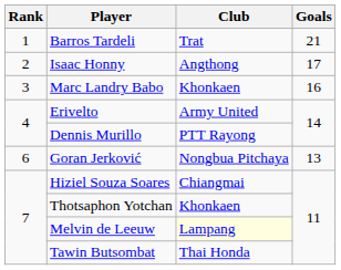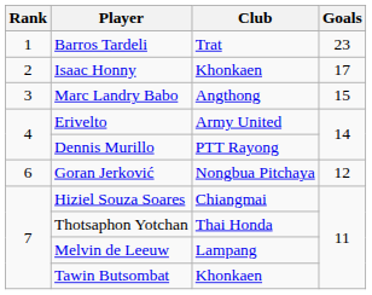 <table class="wikitable" style="text-align:center">
 <tr>
 <th>Rank</th>
 <th>Player</th>
 <th>Club</th>
 <th>Goals</th>
 </tr>
 <tr>
 <td>1</td>
 <td align="left"> <a href='#'>Barros Tardeli</a></td>
 <td align="left"><a href='#'>Trat</a></td>
-<td>21</td>
+<td>23</td>
 </tr>
 <tr>
 <td>2</td>
 <td align="left"> <a href='#'>Isaac Honny</a></td>
-<td align="left"><a href='#'>Angthong</a></td>
+<td align="left"><a href='#'>Khonkaen</a></td>
 <td>17</td>
 </tr>
 <tr>
 <td>3</td>
 <td align="left"> <a href='#'>Marc Landry Babo</a></td>
-<td align="left"><a href='#'>Khonkaen</a></td>
-<td>16</td>
+<td align="left"><a href='#'>Angthong</a></td>
+<td>15</td>
 </tr>
 <tr>
 <td rowspan="2">4</td>
 <td align="left"> <a href='#'>Erivelto</a></td>
 <td align="left"><a href='#'>Army United</a></td>
 <td rowspan="2">14</td>
 </tr>
 <tr>
 <td align="left"> <a href='#'>Dennis Murillo</a></td>
 <td align="left"><a href='#'>PTT Rayong</a></td>
 </tr>
 <tr>
 <td>6</td>
 <td align="left"> <a href='#'>Goran Jerković</a></td>
 <td align="left"><a href='#'>Nongbua Pitchaya</a></td>
-<td>13</td>
+<td>12</td>
 </tr>
 <tr>
 <td rowspan="4">7</td>
 <td align="left"> <a href='#'>Hiziel Souza Soares</a></td>
 <td align="left"><a href='#'>Chiangmai</a></td>
 <td rowspan="4">11</td>
 </tr>
 <tr>
 <td align="left"> Thotsaphon Yotchan</td>
-<td align="left"><a href='#'>Khonkaen</a></td>
+<td align="left"><a href='#'>Thai Honda</a></td>
 </tr>
 <tr>
 <td align="left"> <a href='#'>Melvin de Leeuw</a></td>
-<td align="left" style="background: lightyellow;"><a href='#'>Lampang</a></td>
+<td align="left"><a href='#'>Lampang</a></td>
 </tr>
 <tr>
 <td align="left"> <a href='#'>Tawin Butsombat</a></td>
-<td align="left"><a href='#'>Thai Honda</a></td>
+<td align="left"><a href='#'>Khonkaen</a></td>
 </tr>
 </table>
